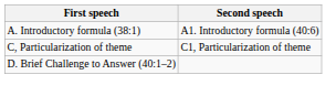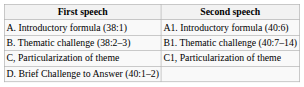 <table class=wikitable>
 <tr>
 <th>First speech</th>
 <th>Second speech</th>
 </tr>
 <tr>
 <td>A. Introductory formula (38:1)</td>
 <td>A1. Introductory formula (40:6)</td>
 </tr>
 <tr>
+<td>B. Thematic challenge (38:2–3)<br></td>
+<td>B1. Thematic challenge (40:7–14)<br></td>
+</tr>
+<tr>
 <td>C, Particularization of theme<br></td>
 <td>C1, Particularization of theme<br></td>
 </tr>
 <tr>
 <td>D. Brief Challenge to Answer (40:1–2)</td>
 </tr>
 </table>
